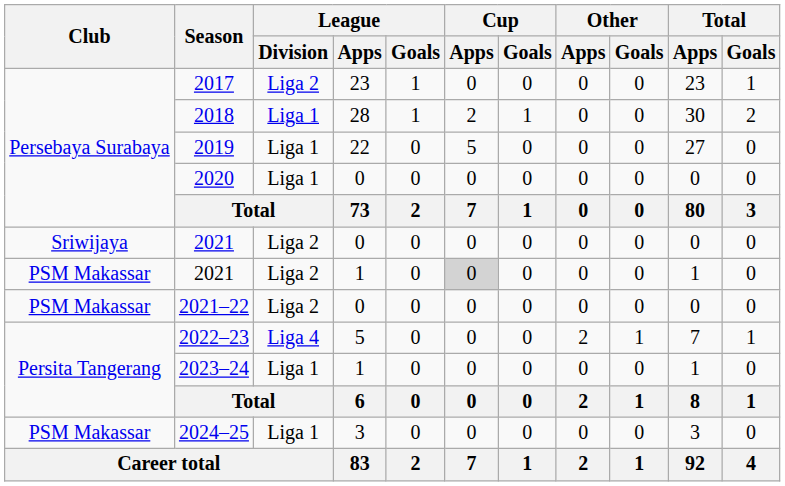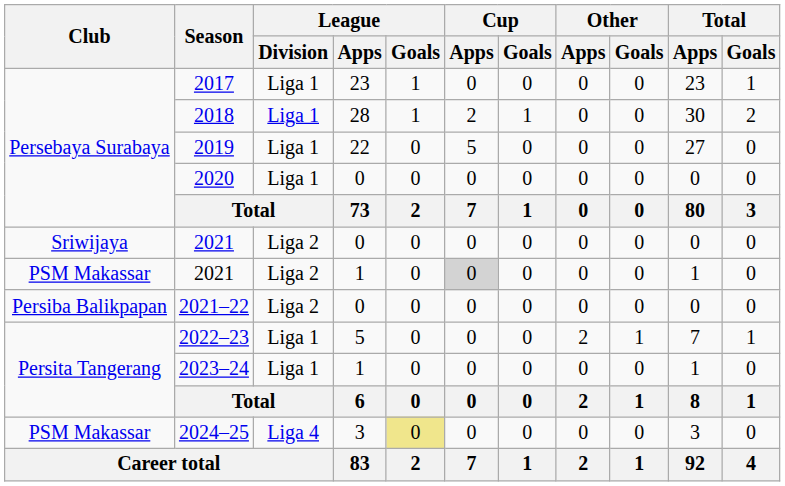 <table class="wikitable" style="text-align:center">
 <tr>
 <th rowspan="2">Club</th>
 <th rowspan="2">Season</th>
 <th colspan="3">League</th>
 <th colspan="2">Cup</th>
 <th colspan="2">Other</th>
 <th colspan="2">Total</th>
 </tr>
 <tr>
 <th>Division</th>
 <th>Apps</th>
 <th>Goals</th>
 <th>Apps</th>
 <th>Goals</th>
 <th>Apps</th>
 <th>Goals</th>
 <th>Apps</th>
 <th>Goals</th>
 </tr>
 <tr>
 <td rowspan="5" valign="center"><a href='#'>Persebaya Surabaya</a></td>
 <td><a href='#'>2017</a></td>
-<td><a href='#'>Liga 2</a></td>
+<td rowspan="1" valign="center">Liga 1</td>
 <td>23</td>
 <td>1</td>
 <td>0</td>
 <td>0</td>
 <td>0</td>
 <td>0</td>
 <td>23</td>
 <td>1</td>
 </tr>
 <tr>
 <td><a href='#'>2018</a></td>
 <td rowspan="1" valign="center"><a href='#'>Liga 1</a></td>
 <td>28</td>
 <td>1</td>
 <td>2</td>
 <td>1</td>
 <td>0</td>
 <td>0</td>
 <td>30</td>
 <td>2</td>
 </tr>
 <tr>
 <td><a href='#'>2019</a></td>
 <td rowspan="1" valign="center">Liga 1</td>
 <td>22</td>
 <td>0</td>
 <td>5</td>
 <td>0</td>
 <td>0</td>
 <td>0</td>
 <td>27</td>
 <td>0</td>
 </tr>
 <tr>
 <td><a href='#'>2020</a></td>
 <td rowspan="1" valign="center">Liga 1</td>
 <td>0</td>
 <td>0</td>
 <td>0</td>
 <td>0</td>
 <td>0</td>
 <td>0</td>
 <td>0</td>
 <td>0</td>
 </tr>
 <tr>
 <th colspan="2">Total</th>
 <th>73</th>
 <th>2</th>
 <th>7</th>
 <th>1</th>
 <th>0</th>
 <th>0</th>
 <th>80</th>
 <th>3</th>
 </tr>
 <tr>
 <td rowspan="1" valign="center"><a href='#'>Sriwijaya</a></td>
 <td><a href='#'>2021</a></td>
 <td>Liga 2</td>
 <td>0</td>
 <td>0</td>
 <td>0</td>
 <td>0</td>
 <td>0</td>
 <td>0</td>
 <td>0</td>
 <td>0</td>
 </tr>
 <tr>
 <td rowspan="1" valign="center"><a href='#'>PSM Makassar</a></td>
 <td>2021</td>
 <td>Liga 2</td>
 <td>1</td>
 <td>0</td>
 <td style="background: lightgrey;">0</td>
 <td>0</td>
 <td>0</td>
 <td>0</td>
 <td>1</td>
 <td>0</td>
 </tr>
 <tr>
-<td rowspan="1" valign="center"><a href='#'>PSM Makassar</a></td>
+<td rowspan="1" valign="center"><a href='#'>Persiba Balikpapan</a></td>
 <td><a href='#'>2021–22</a></td>
 <td>Liga 2</td>
 <td>0</td>
 <td>0</td>
 <td>0</td>
 <td>0</td>
 <td>0</td>
 <td>0</td>
 <td>0</td>
 <td>0</td>
 </tr>
 <tr>
 <td rowspan="3"><a href='#'>Persita Tangerang</a></td>
 <td><a href='#'>2022–23</a></td>
-<td rowspan="1"><a href='#'>Liga 4</a></td>
+<td rowspan="1">Liga 1</td>
 <td>5</td>
 <td>0</td>
 <td>0</td>
 <td>0</td>
 <td>2</td>
 <td>1</td>
 <td>7</td>
 <td>1</td>
 </tr>
 <tr>
 <td><a href='#'>2023–24</a></td>
 <td rowspan="1" valign="center">Liga 1</td>
 <td>1</td>
 <td>0</td>
 <td>0</td>
 <td>0</td>
 <td>0</td>
 <td>0</td>
 <td>1</td>
 <td>0</td>
 </tr>
 <tr>
 <th colspan="2">Total</th>
 <th>6</th>
 <th>0</th>
 <th>0</th>
 <th>0</th>
 <th>2</th>
 <th>1</th>
 <th>8</th>
 <th>1</th>
 </tr>
 <tr>
 <td rowspan="1" valign="center"><a href='#'>PSM Makassar</a></td>
 <td><a href='#'>2024–25</a></td>
-<td rowspan="1">Liga 1</td>
+<td rowspan="1"><a href='#'>Liga 4</a></td>
 <td>3</td>
-<td>0</td>
+<td style="background: khaki;">0</td>
 <td>0</td>
 <td>0</td>
 <td>0</td>
 <td>0</td>
 <td>3</td>
 <td>0</td>
 </tr>
 <tr>
 <th colspan="3">Career total</th>
 <th>83</th>
 <th>2</th>
 <th>7</th>
 <th>1</th>
 <th>2</th>
 <th>1</th>
 <th>92</th>
 <th>4</th>
 </tr>
 </table>
